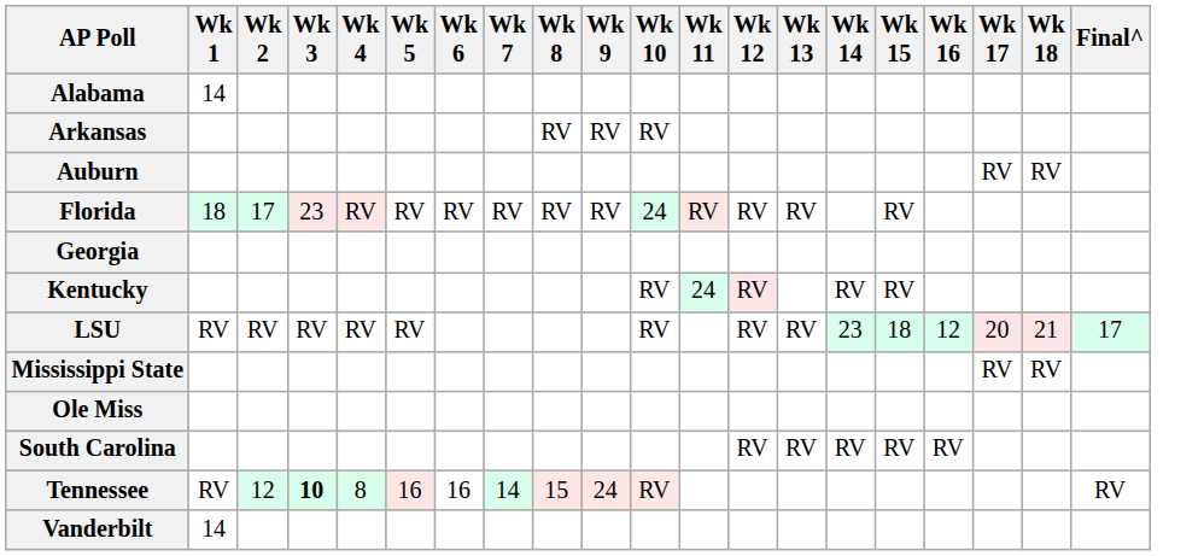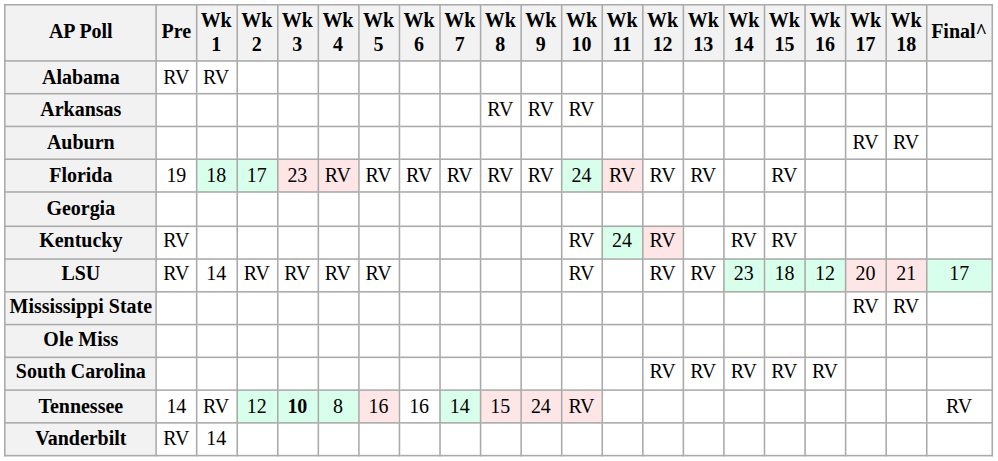 <table class="wikitable" style="white-space:nowrap; font-size:80%;">
 <tr>
 <th>AP Poll</th>
+<th>Pre</th>
 <th>Wk<br>1</th>
 <th>Wk<br>2</th>
 <th>Wk<br>3</th>
 <th>Wk<br>4</th>
 <th>Wk<br>5</th>
 <th>Wk<br>6</th>
 <th>Wk<br>7</th>
 <th>Wk<br>8</th>
 <th>Wk<br>9</th>
 <th>Wk<br>10</th>
 <th>Wk<br>11</th>
 <th>Wk<br>12</th>
 <th>Wk<br>13</th>
 <th>Wk<br>14</th>
 <th>Wk<br>15</th>
 <th>Wk<br>16</th>
 <th>Wk<br>17</th>
 <th>Wk<br>18</th>
 <th>Final^</th>
 </tr>
 <tr style="text-align:center;">
 <th>Alabama</th>
-<td style="background:#FFF;">14</td>
+<td style="background:#FFF;">RV</td>
+<td style="background:#FFF;">RV</td>
 <td style="background:#FFF;"></td>
 <td style="background:#FFF;"></td>
 <td style="background:#FFF;"></td>
 <td style="background:#FFF;"></td>
 <td style="background:#FFF;"></td>
 <td style="background:#FFF;"></td>
 <td style="background:#FFF;"></td>
 <td style="background:#FFF;"></td>
 <td style="background:#FFF;"></td>
 <td style="background:#FFF;"></td>
 <td style="background:#FFF;"></td>
 <td style="background:#FFF;"></td>
 <td style="background:#FFF;"></td>
 <td style="background:#FFF;"></td>
 <td style="background:#FFF;"></td>
 <td style="background:#FFF;"></td>
 <td style="background:#FFF;"></td>
 <td style="background:#FFF;"></td>
 </tr>
 <tr style="text-align:center;">
 <th>Arkansas</th>
+<td style="background:#FFF;"></td>
 <td style="background:#FFF;"></td>
 <td style="background:#FFF;"></td>
 <td style="background:#FFF;"></td>
 <td style="background:#FFF;"></td>
 <td style="background:#FFF;"></td>
 <td style="background:#FFF;"></td>
 <td style="background:#FFF;"></td>
 <td style="background:#FFF;">RV</td>
 <td style="background:#FFF;">RV</td>
 <td style="background:#FFF;">RV</td>
 <td style="background:#FFF;"></td>
 <td style="background:#FFF;"></td>
 <td style="background:#FFF;"></td>
 <td style="background:#FFF;"></td>
 <td style="background:#FFF;"></td>
 <td style="background:#FFF;"></td>
 <td style="background:#FFF;"></td>
 <td style="background:#FFF;"></td>
 <td style="background:#FFF;"></td>
 </tr>
 <tr style="text-align:center;">
 <th>Auburn</th>
 <td style="background:#FFF;"></td>
 <td style="background:#FFF;"></td>
 <td style="background:#FFF;"></td>
 <td style="background:#FFF;"></td>
 <td style="background:#FFF;"></td>
 <td style="background:#FFF;"></td>
 <td style="background:#FFF;"></td>
 <td style="background:#FFF;"></td>
 <td style="background:#FFF;"></td>
 <td style="background:#FFF;"></td>
 <td style="background:#FFF;"></td>
 <td style="background:#FFF;"></td>
 <td style="background:#FFF;"></td>
 <td style="background:#FFF;"></td>
 <td style="background:#FFF;"></td>
 <td style="background:#FFF;"></td>
+<td style="background:#FFF;"></td>
 <td style="background:#FFF;">RV</td>
 <td style="background:#FFF;">RV</td>
 <td style="background:#FFF;"></td>
 </tr>
 <tr style="text-align:center;">
 <th>Florida</th>
+<td style="background:#FFF;">19</td>
 <td style="background:#D8FFEB;">18</td>
 <td style="background:#D8FFEB;">17</td>
 <td style="background:#FFE6E6;">23</td>
 <td style="background:#FFE6E6;">RV</td>
 <td style="background:#FFF;">RV</td>
 <td style="background:#FFF;">RV</td>
 <td style="background:#FFF;">RV</td>
 <td style="background:#FFF;">RV</td>
 <td style="background:#FFF;">RV</td>
 <td style="background:#D8FFEB;">24</td>
 <td style="background:#FFE6E6;">RV</td>
 <td style="background:#FFF;">RV</td>
 <td style="background:#FFF;">RV</td>
 <td style="background:#FFF;"></td>
 <td style="background:#FFF;">RV</td>
 <td style="background:#FFF;"></td>
 <td style="background:#FFF;"></td>
 <td style="background:#FFF;"></td>
 <td style="background:#FFF;"></td>
 </tr>
 <tr style="text-align:center;">
 <th>Georgia</th>
 <td style="background:#FFF;"></td>
 <td style="background:#FFF;"></td>
 <td style="background:#FFF;"></td>
 <td style="background:#FFF;"></td>
 <td style="background:#FFF;"></td>
 <td style="background:#FFF;"></td>
 <td style="background:#FFF;"></td>
 <td style="background:#FFF;"></td>
 <td style="background:#FFF;"></td>
 <td style="background:#FFF;"></td>
 <td style="background:#FFF;"></td>
 <td style="background:#FFF;"></td>
 <td style="background:#FFF;"></td>
 <td style="background:#FFF;"></td>
 <td style="background:#FFF;"></td>
 <td style="background:#FFF;"></td>
 <td style="background:#FFF;"></td>
 <td style="background:#FFF;"></td>
 <td style="background:#FFF;"></td>
+<td style="background:#FFF;"></td>
 </tr>
 <tr style="text-align:center;">
 <th>Kentucky</th>
+<td style="background:#FFF;">RV</td>
 <td style="background:#FFF;"></td>
 <td style="background:#FFF;"></td>
 <td style="background:#FFF;"></td>
 <td style="background:#FFF;"></td>
 <td style="background:#FFF;"></td>
 <td style="background:#FFF;"></td>
 <td style="background:#FFF;"></td>
 <td style="background:#FFF;"></td>
 <td style="background:#FFF;"></td>
 <td style="background:#FFF;">RV</td>
 <td style="background:#D8FFEB;">24</td>
 <td style="background:#FFE6E6;">RV</td>
 <td style="background:#FFF;"></td>
 <td style="background:#FFF;">RV</td>
 <td style="background:#FFF;">RV</td>
 <td style="background:#FFF;"></td>
 <td style="background:#FFF;"></td>
 <td style="background:#FFF;"></td>
 <td style="background:#FFF;"></td>
 </tr>
 <tr style="text-align:center;">
 <th>LSU</th>
 <td style="background:#FFF;">RV</td>
+<td style="background:#FFF;">14</td>
 <td style="background:#FFF;">RV</td>
 <td style="background:#FFF;">RV</td>
 <td style="background:#FFF;">RV</td>
 <td style="background:#FFF;">RV</td>
 <td style="background:#FFF;"></td>
 <td style="background:#FFF;"></td>
 <td style="background:#FFF;"></td>
 <td style="background:#FFF;"></td>
 <td style="background:#FFF;">RV</td>
 <td style="background:#FFF;"></td>
 <td style="background:#FFF;">RV</td>
 <td style="background:#FFF;">RV</td>
 <td style="background:#D8FFEB;">23</td>
 <td style="background:#D8FFEB;">18</td>
 <td style="background:#D8FFEB;">12</td>
 <td style="background:#FFE6E6;">20</td>
 <td style="background:#FFE6E6;">21</td>
 <td style="background:#D8FFEB;">17</td>
 </tr>
 <tr style="text-align:center;">
 <th>Mississippi State</th>
+<td style="background:#FFF;"></td>
 <td style="background:#FFF;"></td>
 <td style="background:#FFF;"></td>
 <td style="background:#FFF;"></td>
 <td style="background:#FFF;"></td>
 <td style="background:#FFF;"></td>
 <td style="background:#FFF;"></td>
 <td style="background:#FFF;"></td>
 <td style="background:#FFF;"></td>
 <td style="background:#FFF;"></td>
 <td style="background:#FFF;"></td>
 <td style="background:#FFF;"></td>
 <td style="background:#FFF;"></td>
 <td style="background:#FFF;"></td>
 <td style="background:#FFF;"></td>
 <td style="background:#FFF;"></td>
 <td style="background:#FFF;"></td>
 <td style="background:#FFF;">RV</td>
 <td style="background:#FFF;">RV</td>
 <td style="background:#FFF;"></td>
 </tr>
 <tr style="text-align:center;">
 <th>Ole Miss</th>
 <td style="background:#FFF;"></td>
 <td style="background:#FFF;"></td>
 <td style="background:#FFF;"></td>
 <td style="background:#FFF;"></td>
 <td style="background:#FFF;"></td>
 <td style="background:#FFF;"></td>
 <td style="background:#FFF;"></td>
 <td style="background:#FFF;"></td>
 <td style="background:#FFF;"></td>
 <td style="background:#FFF;"></td>
 <td style="background:#FFF;"></td>
 <td style="background:#FFF;"></td>
 <td style="background:#FFF;"></td>
 <td style="background:#FFF;"></td>
 <td style="background:#FFF;"></td>
 <td style="background:#FFF;"></td>
 <td style="background:#FFF;"></td>
 <td style="background:#FFF;"></td>
 <td style="background:#FFF;"></td>
+<td style="background:#FFF;"></td>
 </tr>
 <tr style="text-align:center;">
 <th>South Carolina</th>
+<td style="background:#FFF;"></td>
 <td style="background:#FFF;"></td>
 <td style="background:#FFF;"></td>
 <td style="background:#FFF;"></td>
 <td style="background:#FFF;"></td>
 <td style="background:#FFF;"></td>
 <td style="background:#FFF;"></td>
 <td style="background:#FFF;"></td>
 <td style="background:#FFF;"></td>
 <td style="background:#FFF;"></td>
 <td style="background:#FFF;"></td>
 <td style="background:#FFF;"></td>
 <td style="background:#FFF;">RV</td>
 <td style="background:#FFF;">RV</td>
 <td style="background:#FFF;">RV</td>
 <td style="background:#FFF;">RV</td>
 <td style="background:#FFF;">RV</td>
 <td style="background:#FFF;"></td>
 <td style="background:#FFF;"></td>
 <td style="background:#FFF;"></td>
 </tr>
 <tr style="text-align:center;">
 <th>Tennessee</th>
+<td style="background:#FFF;">14</td>
 <td style="background:#FFF;">RV</td>
 <td style="background:#D8FFEB;">12</td>
 <td style="background:#D8FFEB;"><strong>10</strong></td>
 <td style="background:#D8FFEB;">8</td>
 <td style="background:#FFE6E6;">16</td>
 <td style="background:#FFF;">16</td>
 <td style="background:#D8FFEB;">14</td>
 <td style="background:#FFE6E6;">15</td>
 <td style="background:#FFE6E6;">24</td>
 <td style="background:#FFE6E6;">RV</td>
 <td style="background:#FFF;"></td>
 <td style="background:#FFF;"></td>
 <td style="background:#FFF;"></td>
 <td style="background:#FFF;"></td>
 <td style="background:#FFF;"></td>
 <td style="background:#FFF;"></td>
 <td style="background:#FFF;"></td>
 <td style="background:#FFF;"></td>
 <td style="background:#FFF;">RV</td>
 </tr>
 <tr style="text-align:center;">
 <th>Vanderbilt</th>
+<td style="background:#FFF;">RV</td>
 <td style="background:#FFF;">14</td>
 <td style="background:#FFF;"></td>
 <td style="background:#FFF;"></td>
 <td style="background:#FFF;"></td>
 <td style="background:#FFF;"></td>
 <td style="background:#FFF;"></td>
 <td style="background:#FFF;"></td>
 <td style="background:#FFF;"></td>
 <td style="background:#FFF;"></td>
 <td style="background:#FFF;"></td>
 <td style="background:#FFF;"></td>
 <td style="background:#FFF;"></td>
 <td style="background:#FFF;"></td>
 <td style="background:#FFF;"></td>
 <td style="background:#FFF;"></td>
 <td style="background:#FFF;"></td>
 <td style="background:#FFF;"></td>
 <td style="background:#FFF;"></td>
 <td style="background:#FFF;"></td>
 </tr>
 </table>
